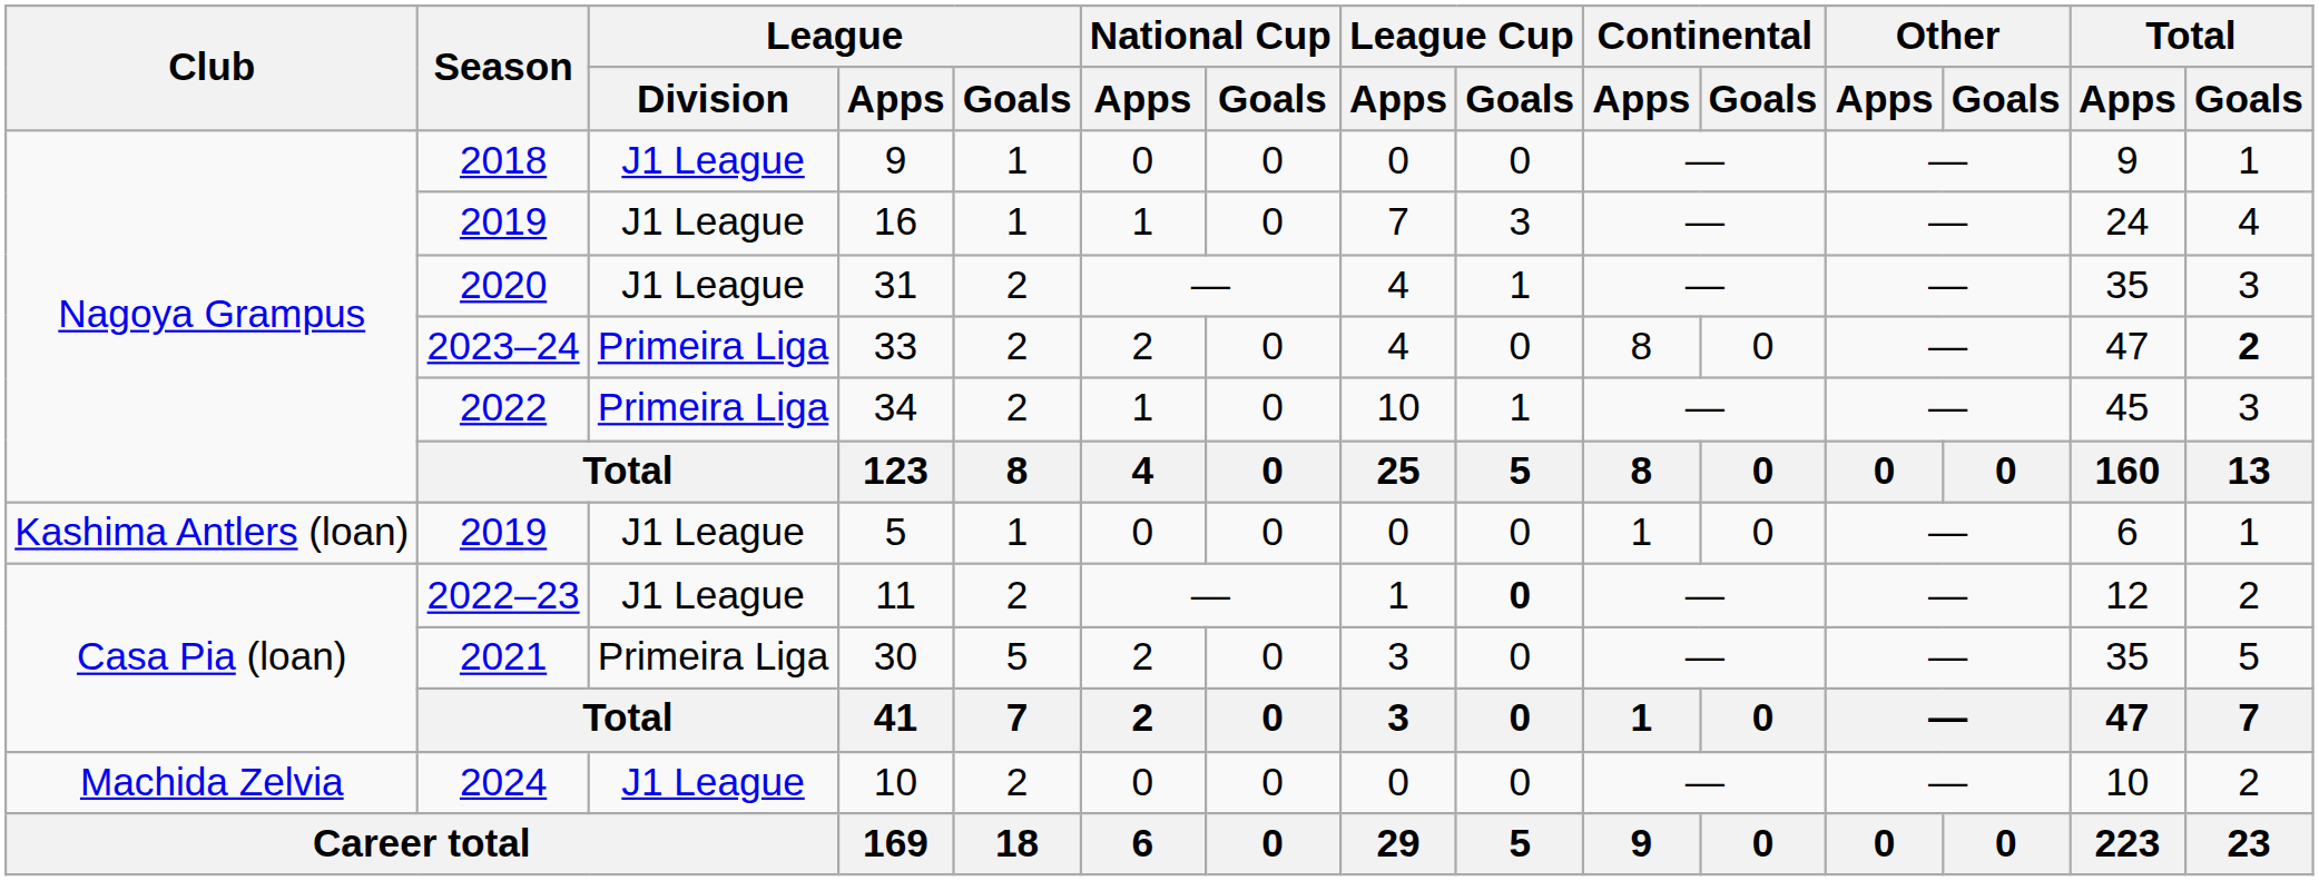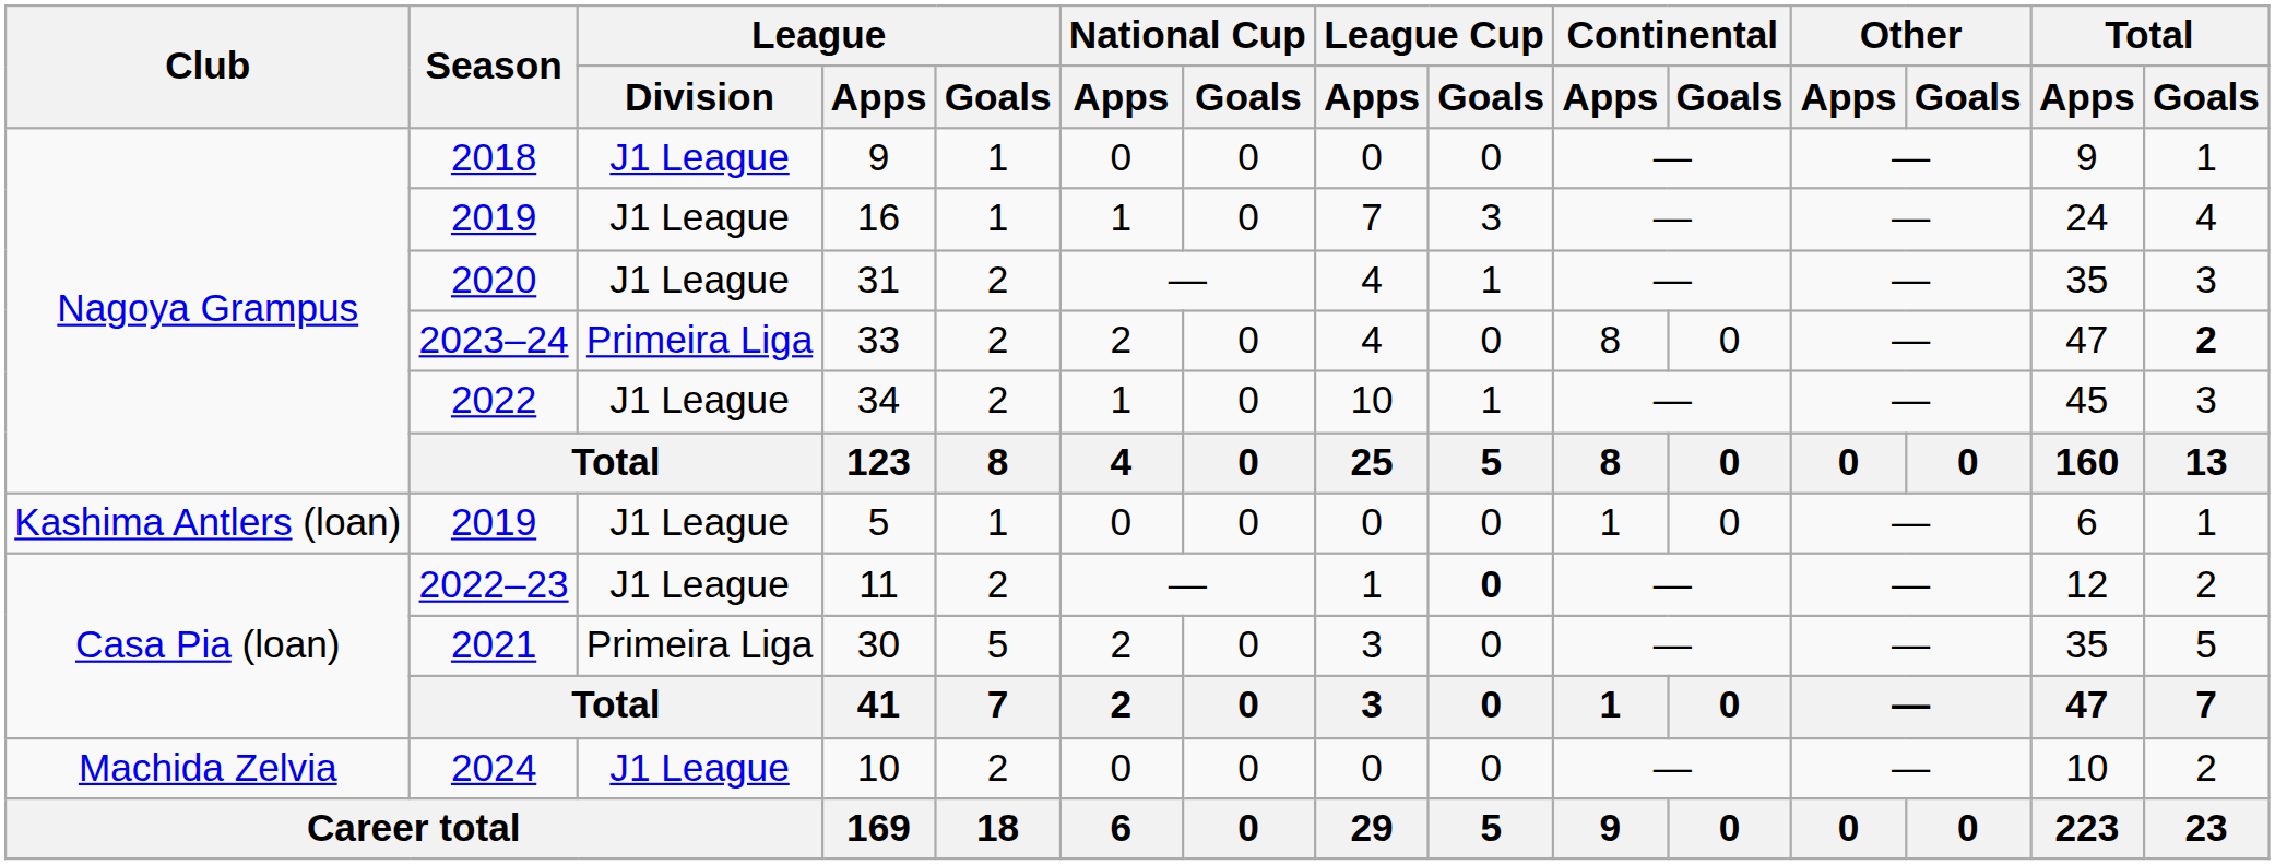 <table class="wikitable" style="text-align: center;">
 <tr>
 <th rowspan="2">Club</th>
 <th rowspan="2">Season</th>
 <th colspan="3">League</th>
 <th colspan="2">National Cup</th>
 <th colspan="2">League Cup</th>
 <th colspan="2">Continental</th>
 <th colspan="2">Other</th>
 <th colspan="2">Total</th>
 </tr>
 <tr>
 <th>Division</th>
 <th>Apps</th>
 <th>Goals</th>
 <th>Apps</th>
 <th>Goals</th>
 <th>Apps</th>
 <th>Goals</th>
 <th>Apps</th>
 <th>Goals</th>
 <th>Apps</th>
 <th>Goals</th>
 <th>Apps</th>
 <th>Goals</th>
 </tr>
 <tr>
 <td rowspan="6"><a href='#'>Nagoya Grampus</a></td>
 <td><a href='#'>2018</a></td>
 <td><a href='#'>J1 League</a></td>
 <td>9</td>
 <td>1</td>
 <td>0</td>
 <td>0</td>
 <td>0</td>
 <td>0</td>
 <td colspan="2">—</td>
 <td colspan="2">—</td>
 <td>9</td>
 <td>1</td>
 </tr>
 <tr>
 <td><a href='#'>2019</a></td>
 <td>J1 League</td>
 <td>16</td>
 <td>1</td>
 <td>1</td>
 <td>0</td>
 <td>7</td>
 <td>3</td>
 <td colspan="2">—</td>
 <td colspan="2">—</td>
 <td>24</td>
 <td>4</td>
 </tr>
 <tr>
 <td><a href='#'>2020</a></td>
 <td>J1 League</td>
 <td>31</td>
 <td>2</td>
 <td colspan="2">—</td>
 <td>4</td>
 <td>1</td>
 <td colspan="2">—</td>
 <td colspan="2">—</td>
 <td>35</td>
 <td>3</td>
 </tr>
 <tr>
 <td><a href='#'>2023–24</a></td>
 <td><a href='#'>Primeira Liga</a></td>
 <td>33</td>
 <td>2</td>
 <td>2</td>
 <td>0</td>
 <td>4</td>
 <td>0</td>
 <td>8</td>
 <td>0</td>
 <td colspan="2">—</td>
 <td>47</td>
 <td><strong>2</strong></td>
 </tr>
 <tr>
 <td><a href='#'>2022</a></td>
-<td><a href='#'>Primeira Liga</a></td>
+<td>J1 League</td>
 <td>34</td>
 <td>2</td>
 <td>1</td>
 <td>0</td>
 <td>10</td>
 <td>1</td>
 <td colspan="2">—</td>
 <td colspan="2">—</td>
 <td>45</td>
 <td>3</td>
 </tr>
 <tr>
 <th colspan="2">Total</th>
 <th>123</th>
 <th>8</th>
 <th>4</th>
 <th>0</th>
 <th>25</th>
 <th>5</th>
 <th>8</th>
 <th>0</th>
 <th>0</th>
 <th>0</th>
 <th>160</th>
 <th>13</th>
 </tr>
 <tr>
 <td><a href='#'>Kashima Antlers</a> (loan)</td>
 <td><a href='#'>2019</a></td>
 <td>J1 League</td>
 <td>5</td>
 <td>1</td>
 <td>0</td>
 <td>0</td>
 <td>0</td>
 <td>0</td>
 <td>1</td>
 <td>0</td>
 <td colspan="2">—</td>
 <td>6</td>
 <td>1</td>
 </tr>
 <tr>
 <td rowspan="3"><a href='#'>Casa Pia</a> (loan)</td>
 <td><a href='#'>2022–23</a></td>
 <td>J1 League</td>
 <td>11</td>
 <td>2</td>
 <td colspan="2">—</td>
 <td>1</td>
 <td><strong>0</strong></td>
 <td colspan="2">—</td>
 <td colspan="2">—</td>
 <td>12</td>
 <td>2</td>
 </tr>
 <tr>
 <td><a href='#'>2021</a></td>
 <td>Primeira Liga</td>
 <td>30</td>
 <td>5</td>
 <td>2</td>
 <td>0</td>
 <td>3</td>
 <td>0</td>
 <td colspan="2">—</td>
 <td colspan="2">—</td>
 <td>35</td>
 <td>5</td>
 </tr>
 <tr>
 <th colspan="2">Total</th>
 <th>41</th>
 <th>7</th>
 <th>2</th>
 <th>0</th>
 <th>3</th>
 <th>0</th>
 <th>1</th>
 <th>0</th>
 <th colspan="2">—</th>
 <th>47</th>
 <th>7</th>
 </tr>
 <tr>
 <td rowspan="1"><a href='#'>Machida Zelvia</a></td>
 <td><a href='#'>2024</a></td>
 <td><a href='#'>J1 League</a></td>
 <td>10</td>
 <td>2</td>
 <td>0</td>
 <td>0</td>
 <td>0</td>
 <td>0</td>
 <td colspan="2">—</td>
 <td colspan="2">—</td>
 <td>10</td>
 <td>2</td>
 </tr>
 <tr>
 <th colspan="3">Career total</th>
 <th>169</th>
 <th>18</th>
 <th>6</th>
 <th>0</th>
 <th>29</th>
 <th>5</th>
 <th>9</th>
 <th>0</th>
 <th>0</th>
 <th>0</th>
 <th>223</th>
 <th>23</th>
 </tr>
 </table>
